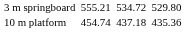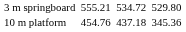 <table>
 <tr valign=top>
 <td>3 m springboard</td>
 <td></td>
 <td align=right>555.21</td>
 <td></td>
 <td align=right>534.72</td>
 <td></td>
 <td align=right>529.80</td>
 </tr>
 <tr valign=top>
 <td>10 m platform</td>
 <td></td>
-<td align=right>454.74</td>
+<td align=right>454.76</td>
 <td></td>
 <td align=right>437.18</td>
 <td></td>
-<td align=right>435.36</td>
+<td align=right>345.36</td>
 </tr>
 </table>
